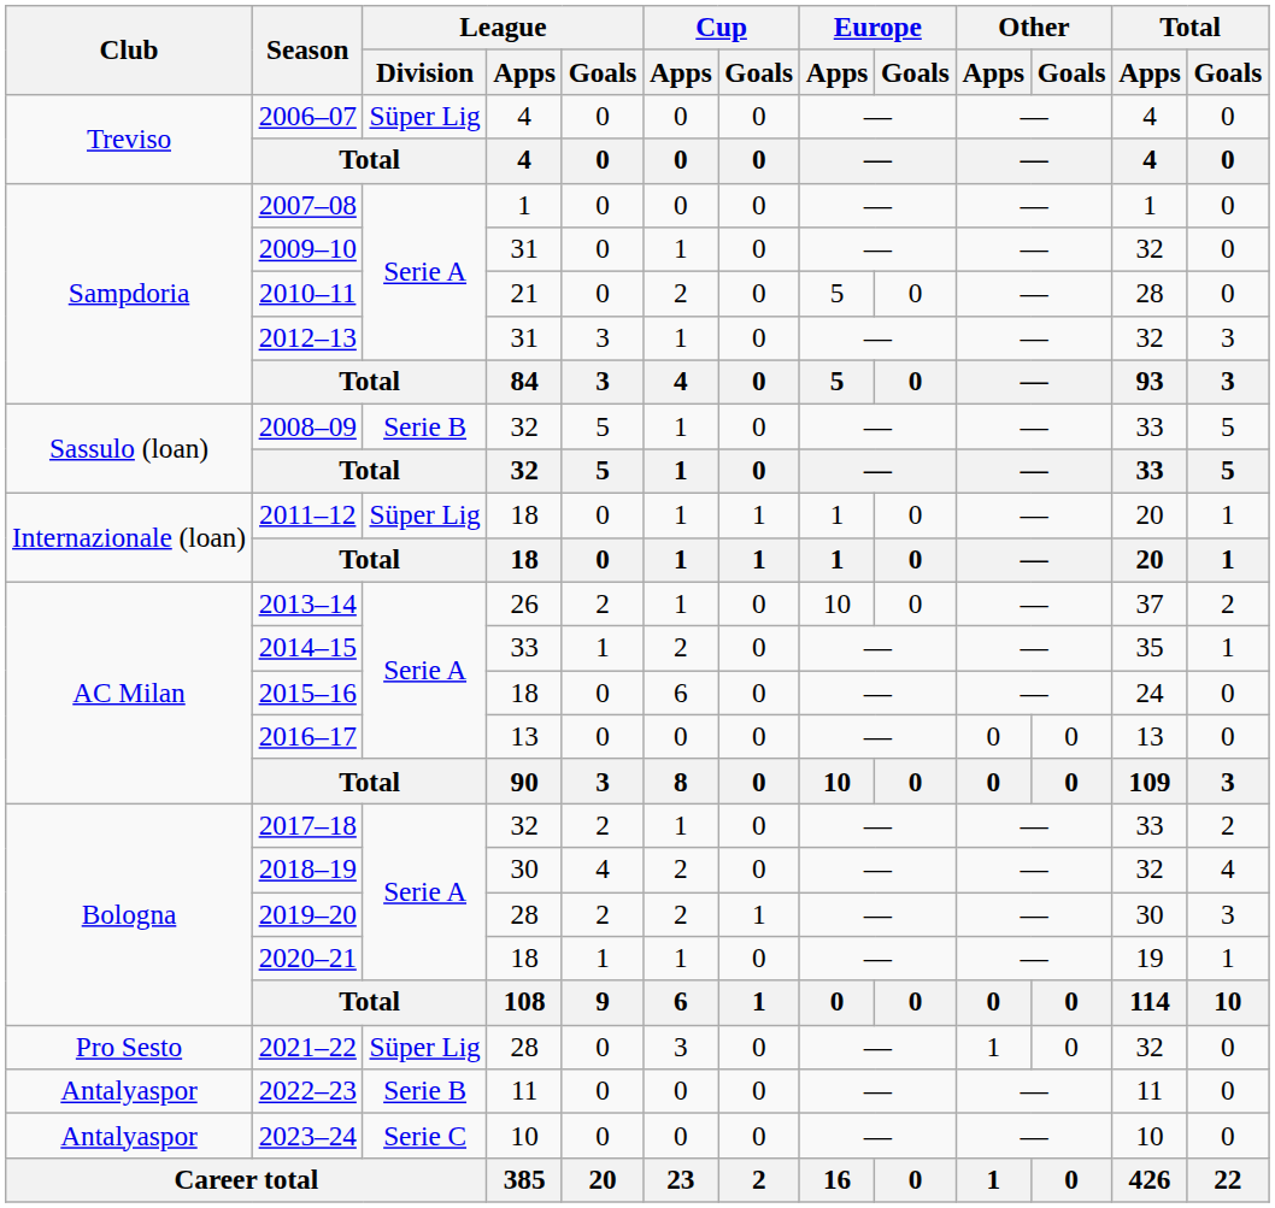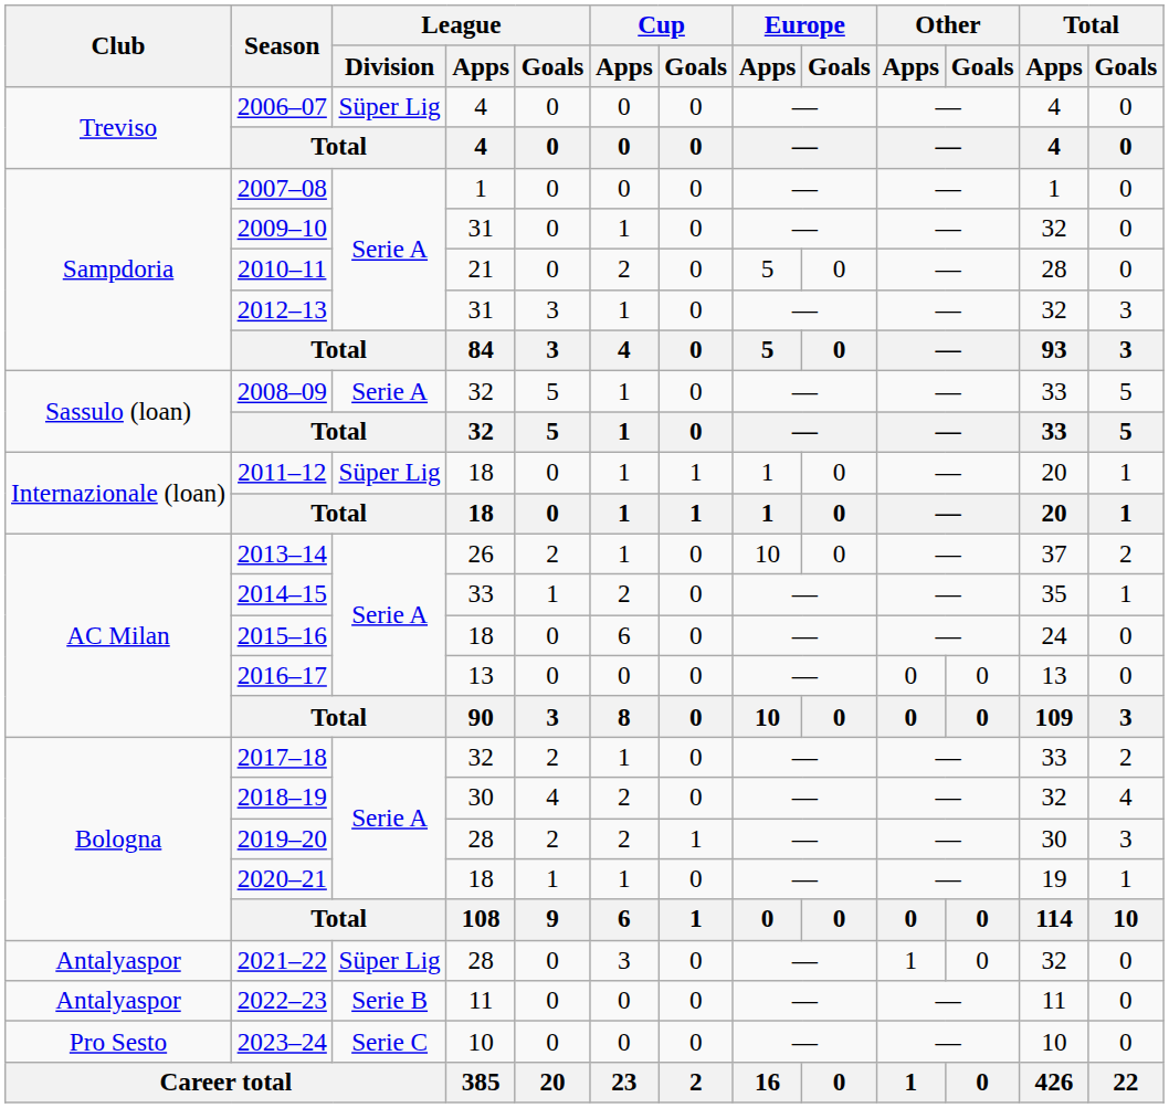 <table class="wikitable" style="text-align:center">
 <tr>
 <th rowspan="2">Club</th>
 <th rowspan="2">Season</th>
 <th colspan="3">League</th>
 <th colspan="2"><a href='#'>Cup</a></th>
 <th colspan="2"><a href='#'>Europe</a></th>
 <th colspan="2">Other</th>
 <th colspan="2">Total</th>
 </tr>
 <tr>
 <th>Division</th>
 <th>Apps</th>
 <th>Goals</th>
 <th>Apps</th>
 <th>Goals</th>
 <th>Apps</th>
 <th>Goals</th>
 <th>Apps</th>
 <th>Goals</th>
 <th>Apps</th>
 <th>Goals</th>
 </tr>
 <tr>
 <td rowspan="2"><a href='#'>Treviso</a></td>
 <td><a href='#'>2006–07</a></td>
 <td><a href='#'>Süper Lig</a></td>
 <td>4</td>
 <td>0</td>
 <td>0</td>
 <td>0</td>
 <td colspan="2">—</td>
 <td colspan="2">—</td>
 <td>4</td>
 <td>0</td>
 </tr>
 <tr>
 <th colspan="2">Total</th>
 <th>4</th>
 <th>0</th>
 <th>0</th>
 <th>0</th>
 <th colspan="2">—</th>
 <th colspan="2">—</th>
 <th>4</th>
 <th>0</th>
 </tr>
 <tr>
 <td rowspan="5"><a href='#'>Sampdoria</a></td>
 <td><a href='#'>2007–08</a></td>
 <td rowspan="4"><a href='#'>Serie A</a></td>
 <td>1</td>
 <td>0</td>
 <td>0</td>
 <td>0</td>
 <td colspan="2">—</td>
 <td colspan="2">—</td>
 <td>1</td>
 <td>0</td>
 </tr>
 <tr>
 <td><a href='#'>2009–10</a></td>
 <td>31</td>
 <td>0</td>
 <td>1</td>
 <td>0</td>
 <td colspan="2">—</td>
 <td colspan="2">—</td>
 <td>32</td>
 <td>0</td>
 </tr>
 <tr>
 <td><a href='#'>2010–11</a></td>
 <td>21</td>
 <td>0</td>
 <td>2</td>
 <td>0</td>
 <td>5</td>
 <td>0</td>
 <td colspan="2">—</td>
 <td>28</td>
 <td>0</td>
 </tr>
 <tr>
 <td><a href='#'>2012–13</a></td>
 <td>31</td>
 <td>3</td>
 <td>1</td>
 <td>0</td>
 <td colspan="2">—</td>
 <td colspan="2">—</td>
 <td>32</td>
 <td>3</td>
 </tr>
 <tr>
 <th colspan="2">Total</th>
 <th>84</th>
 <th>3</th>
 <th>4</th>
 <th>0</th>
 <th>5</th>
 <th>0</th>
 <th colspan="2">—</th>
 <th>93</th>
 <th>3</th>
 </tr>
 <tr>
 <td rowspan="2"><a href='#'>Sassulo</a> (loan)</td>
 <td><a href='#'>2008–09</a></td>
-<td><a href='#'>Serie B</a></td>
+<td><a href='#'>Serie A</a></td>
 <td>32</td>
 <td>5</td>
 <td>1</td>
 <td>0</td>
 <td colspan="2">—</td>
 <td colspan="2">—</td>
 <td>33</td>
 <td>5</td>
 </tr>
 <tr>
 <th colspan="2">Total</th>
 <th>32</th>
 <th>5</th>
 <th>1</th>
 <th>0</th>
 <th colspan="2">—</th>
 <th colspan="2">—</th>
 <th>33</th>
 <th>5</th>
 </tr>
 <tr>
 <td rowspan="2"><a href='#'>Internazionale</a> (loan)</td>
 <td><a href='#'>2011–12</a></td>
 <td><a href='#'>Süper Lig</a></td>
 <td>18</td>
 <td>0</td>
 <td>1</td>
 <td>1</td>
 <td>1</td>
 <td>0</td>
 <td colspan="2">—</td>
 <td>20</td>
 <td>1</td>
 </tr>
 <tr>
 <th colspan="2">Total</th>
 <th>18</th>
 <th>0</th>
 <th>1</th>
 <th>1</th>
 <th>1</th>
 <th>0</th>
 <th colspan="2">—</th>
 <th>20</th>
 <th>1</th>
 </tr>
 <tr>
 <td rowspan="5"><a href='#'>AC Milan</a></td>
 <td><a href='#'>2013–14</a></td>
 <td rowspan="4"><a href='#'>Serie A</a></td>
 <td>26</td>
 <td>2</td>
 <td>1</td>
 <td>0</td>
 <td>10</td>
 <td>0</td>
 <td colspan="2">—</td>
 <td>37</td>
 <td>2</td>
 </tr>
 <tr>
 <td><a href='#'>2014–15</a></td>
 <td>33</td>
 <td>1</td>
 <td>2</td>
 <td>0</td>
 <td colspan="2">—</td>
 <td colspan="2">—</td>
 <td>35</td>
 <td>1</td>
 </tr>
 <tr>
 <td><a href='#'>2015–16</a></td>
 <td>18</td>
 <td>0</td>
 <td>6</td>
 <td>0</td>
 <td colspan="2">—</td>
 <td colspan="2">—</td>
 <td>24</td>
 <td>0</td>
 </tr>
 <tr>
 <td><a href='#'>2016–17</a></td>
 <td>13</td>
 <td>0</td>
 <td>0</td>
 <td>0</td>
 <td colspan="2">—</td>
 <td>0</td>
 <td>0</td>
 <td>13</td>
 <td>0</td>
 </tr>
 <tr>
 <th colspan="2">Total</th>
 <th>90</th>
 <th>3</th>
 <th>8</th>
 <th>0</th>
 <th>10</th>
 <th>0</th>
 <th>0</th>
 <th>0</th>
 <th>109</th>
 <th>3</th>
 </tr>
 <tr>
 <td rowspan="5"><a href='#'>Bologna</a></td>
 <td><a href='#'>2017–18</a></td>
 <td rowspan="4"><a href='#'>Serie A</a></td>
 <td>32</td>
 <td>2</td>
 <td>1</td>
 <td>0</td>
 <td colspan="2">—</td>
 <td colspan="2">—</td>
 <td>33</td>
 <td>2</td>
 </tr>
 <tr>
 <td><a href='#'>2018–19</a></td>
 <td>30</td>
 <td>4</td>
 <td>2</td>
 <td>0</td>
 <td colspan="2">—</td>
 <td colspan="2">—</td>
 <td>32</td>
 <td>4</td>
 </tr>
 <tr>
 <td><a href='#'>2019–20</a></td>
 <td>28</td>
 <td>2</td>
 <td>2</td>
 <td>1</td>
 <td colspan="2">—</td>
 <td colspan="2">—</td>
 <td>30</td>
 <td>3</td>
 </tr>
 <tr>
 <td><a href='#'>2020–21</a></td>
 <td>18</td>
 <td>1</td>
 <td>1</td>
 <td>0</td>
 <td colspan="2">—</td>
 <td colspan="2">—</td>
 <td>19</td>
 <td>1</td>
 </tr>
 <tr>
 <th colspan="2">Total</th>
 <th>108</th>
 <th>9</th>
 <th>6</th>
 <th>1</th>
 <th>0</th>
 <th>0</th>
 <th>0</th>
 <th>0</th>
 <th>114</th>
 <th>10</th>
 </tr>
 <tr>
-<td><a href='#'>Pro Sesto</a></td>
+<td><a href='#'>Antalyaspor</a></td>
 <td><a href='#'>2021–22</a></td>
 <td><a href='#'>Süper Lig</a></td>
 <td>28</td>
 <td>0</td>
 <td>3</td>
 <td>0</td>
 <td colspan="2">—</td>
 <td>1</td>
 <td>0</td>
 <td>32</td>
 <td>0</td>
 </tr>
 <tr>
 <td><a href='#'>Antalyaspor</a></td>
 <td><a href='#'>2022–23</a></td>
 <td><a href='#'>Serie B</a></td>
 <td>11</td>
 <td>0</td>
 <td>0</td>
 <td>0</td>
 <td colspan="2">—</td>
 <td colspan="2">—</td>
 <td>11</td>
 <td>0</td>
 </tr>
 <tr>
-<td><a href='#'>Antalyaspor</a></td>
+<td><a href='#'>Pro Sesto</a></td>
 <td><a href='#'>2023–24</a></td>
 <td><a href='#'>Serie C</a></td>
 <td>10</td>
 <td>0</td>
 <td>0</td>
 <td>0</td>
 <td colspan="2">—</td>
 <td colspan="2">—</td>
 <td>10</td>
 <td>0</td>
 </tr>
 <tr>
 <th colspan="3">Career total</th>
 <th>385</th>
 <th>20</th>
 <th>23</th>
 <th>2</th>
 <th>16</th>
 <th>0</th>
 <th>1</th>
 <th>0</th>
 <th>426</th>
 <th>22</th>
 </tr>
 </table>
